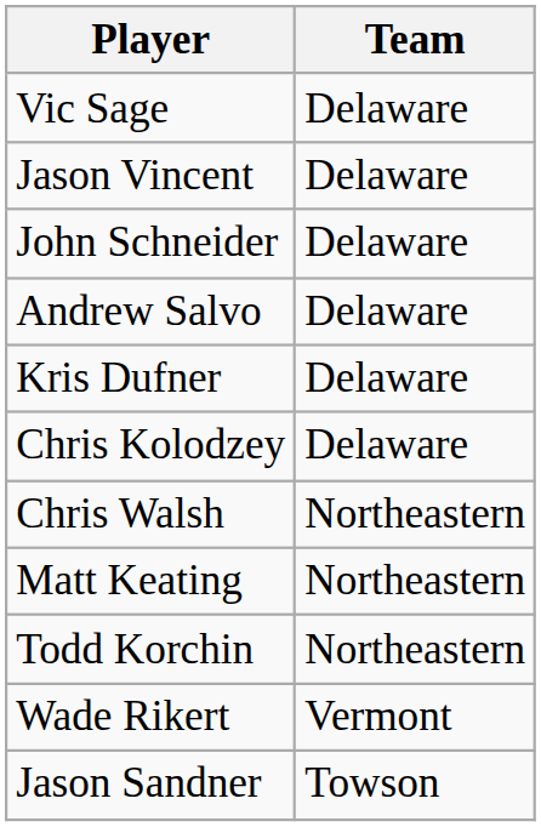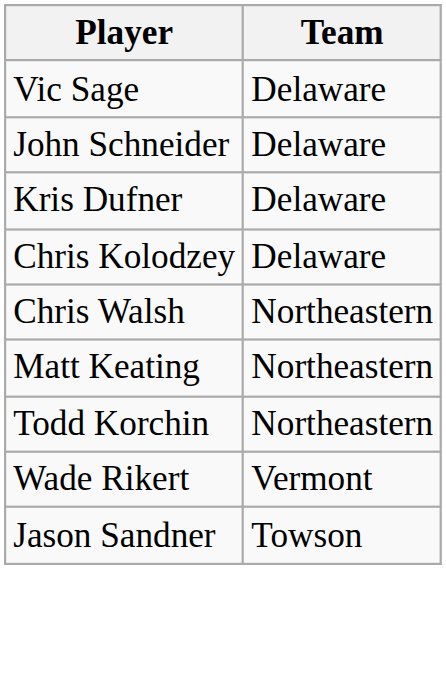 <table class=wikitable>
 <tr>
 <th>Player</th>
 <th>Team</th>
 </tr>
 <tr>
 <td>Vic Sage</td>
 <td>Delaware</td>
 </tr>
 <tr>
-<td>Jason Vincent</td>
-<td>Delaware</td>
-</tr>
-<tr>
 <td>John Schneider</td>
-<td>Delaware</td>
-</tr>
-<tr>
-<td>Andrew Salvo</td>
 <td>Delaware</td>
 </tr>
 <tr>
 <td>Kris Dufner</td>
 <td>Delaware</td>
 </tr>
 <tr>
 <td>Chris Kolodzey</td>
 <td>Delaware</td>
 </tr>
 <tr>
 <td>Chris Walsh</td>
 <td>Northeastern</td>
 </tr>
 <tr>
 <td>Matt Keating</td>
 <td>Northeastern</td>
 </tr>
 <tr>
 <td>Todd Korchin</td>
 <td>Northeastern</td>
 </tr>
 <tr>
 <td>Wade Rikert</td>
 <td>Vermont</td>
 </tr>
 <tr>
 <td>Jason Sandner</td>
 <td>Towson</td>
 </tr>
 </table>
